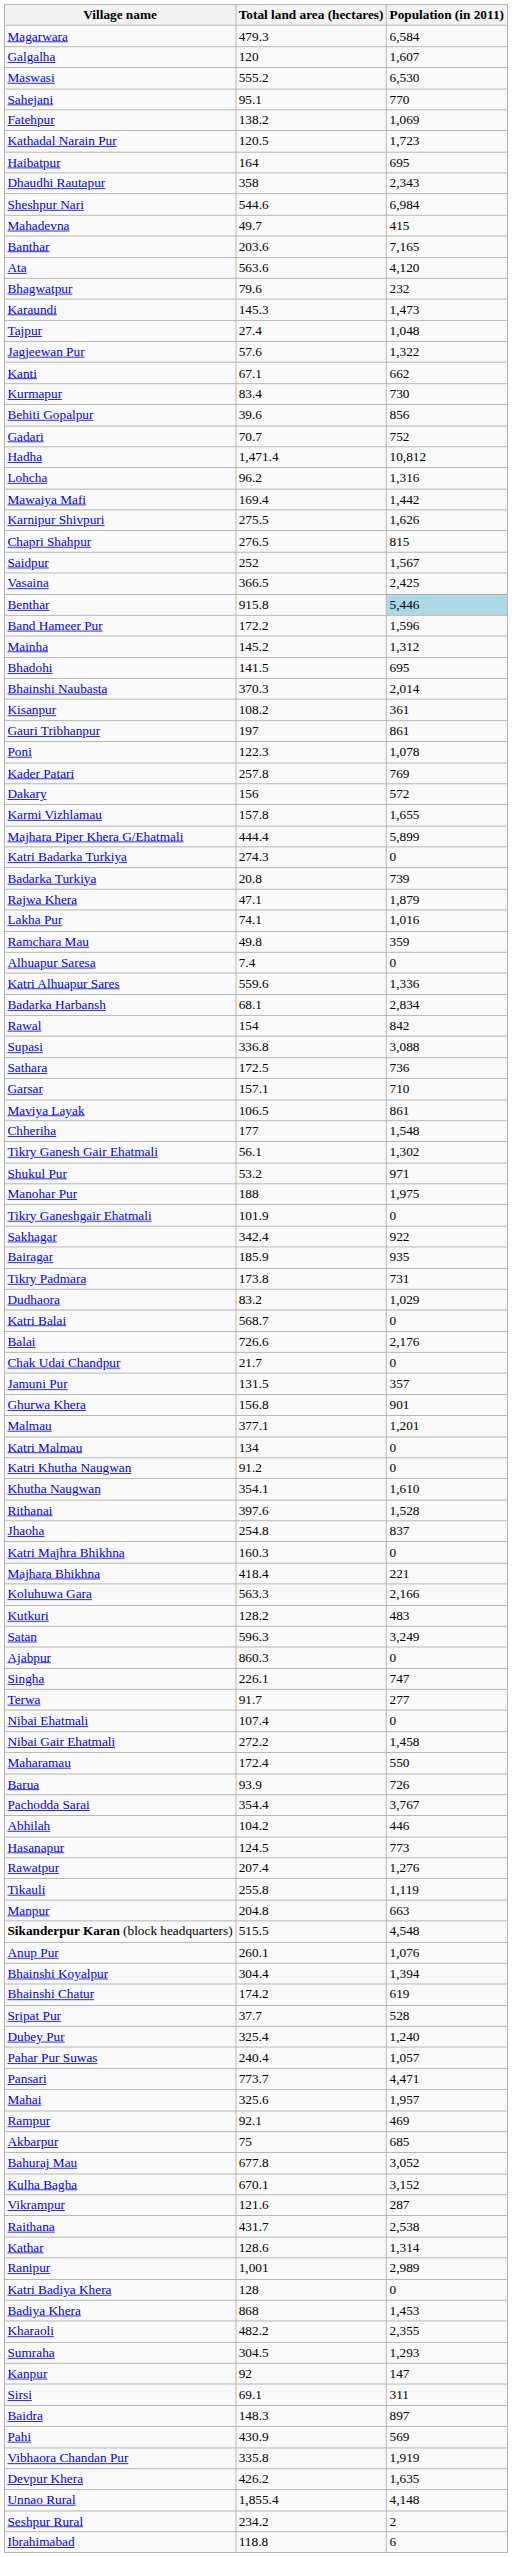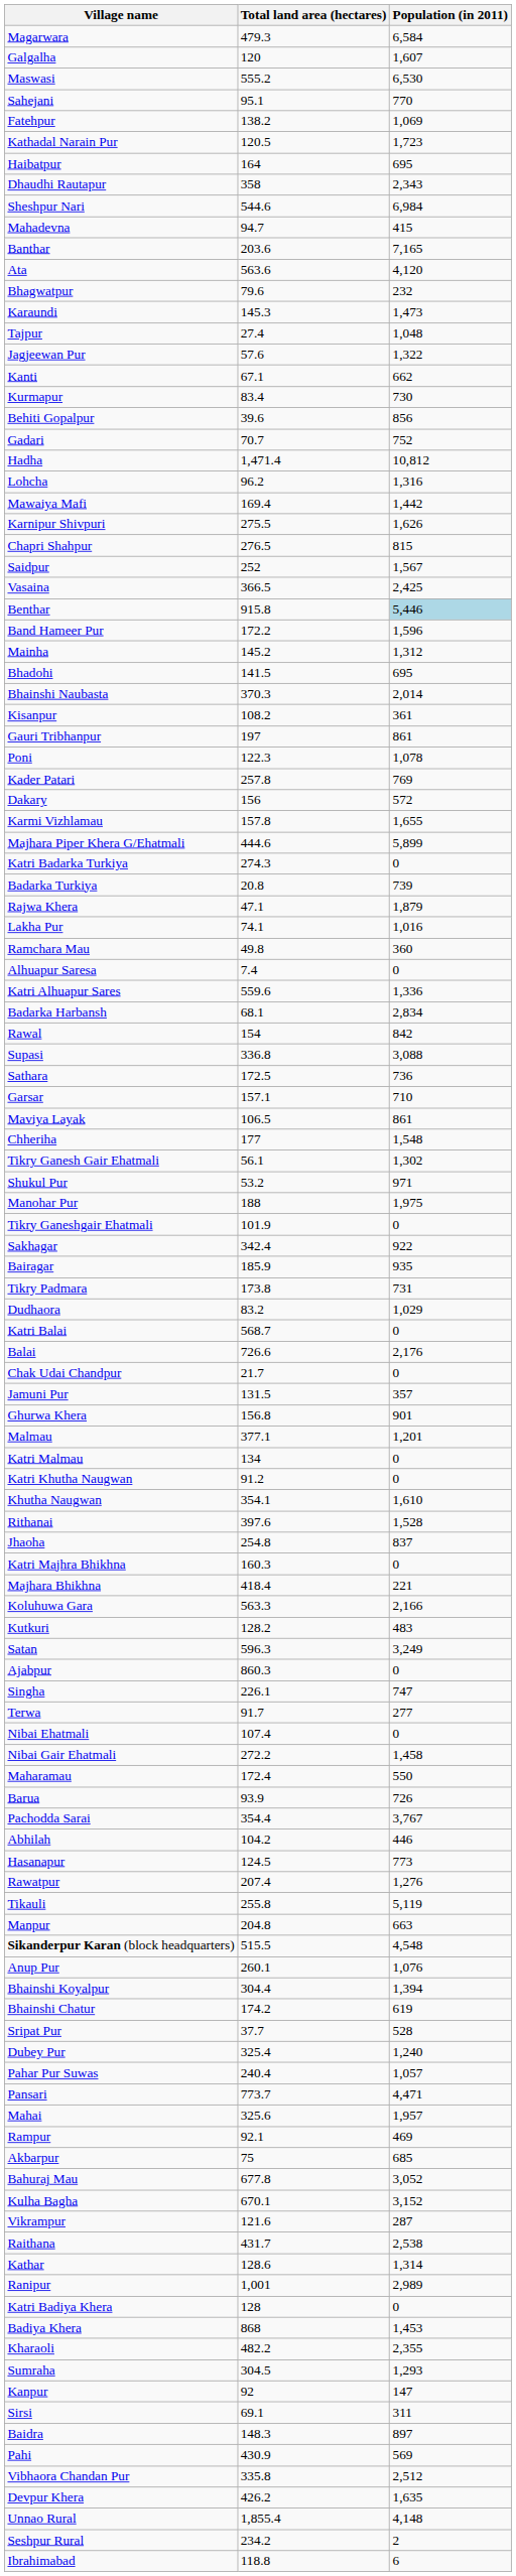 <table class="wikitable sortable">
 <tr>
 <th>Village name</th>
 <th>Total land area (hectares)</th>
 <th>Population (in 2011)</th>
 </tr>
 <tr>
 <td><a href='#'>Magarwara</a></td>
 <td>479.3</td>
 <td>6,584</td>
 </tr>
 <tr>
 <td><a href='#'>Galgalha</a></td>
 <td>120</td>
 <td>1,607</td>
 </tr>
 <tr>
 <td><a href='#'>Maswasi</a></td>
 <td>555.2</td>
 <td>6,530</td>
 </tr>
 <tr>
 <td><a href='#'>Sahejani</a></td>
 <td>95.1</td>
 <td>770</td>
 </tr>
 <tr>
 <td><a href='#'>Fatehpur</a></td>
 <td>138.2</td>
 <td>1,069</td>
 </tr>
 <tr>
 <td><a href='#'>Kathadal Narain Pur</a></td>
 <td>120.5</td>
 <td>1,723</td>
 </tr>
 <tr>
 <td><a href='#'>Haibatpur</a></td>
 <td>164</td>
 <td>695</td>
 </tr>
 <tr>
 <td><a href='#'>Dhaudhi Rautapur</a></td>
 <td>358</td>
 <td>2,343</td>
 </tr>
 <tr>
 <td><a href='#'>Sheshpur Nari</a></td>
 <td>544.6</td>
 <td>6,984</td>
 </tr>
 <tr>
 <td><a href='#'>Mahadevna</a></td>
-<td>49.7</td>
+<td>94.7</td>
 <td>415</td>
 </tr>
 <tr>
 <td><a href='#'>Banthar</a></td>
 <td>203.6</td>
 <td>7,165</td>
 </tr>
 <tr>
 <td><a href='#'>Ata</a></td>
 <td>563.6</td>
 <td>4,120</td>
 </tr>
 <tr>
 <td><a href='#'>Bhagwatpur</a></td>
 <td>79.6</td>
 <td>232</td>
 </tr>
 <tr>
 <td><a href='#'>Karaundi</a></td>
 <td>145.3</td>
 <td>1,473</td>
 </tr>
 <tr>
 <td><a href='#'>Tajpur</a></td>
 <td>27.4</td>
 <td>1,048</td>
 </tr>
 <tr>
 <td><a href='#'>Jagjeewan Pur</a></td>
 <td>57.6</td>
 <td>1,322</td>
 </tr>
 <tr>
 <td><a href='#'>Kanti</a></td>
 <td>67.1</td>
 <td>662</td>
 </tr>
 <tr>
 <td><a href='#'>Kurmapur</a></td>
 <td>83.4</td>
 <td>730</td>
 </tr>
 <tr>
 <td><a href='#'>Behiti Gopalpur</a></td>
 <td>39.6</td>
 <td>856</td>
 </tr>
 <tr>
 <td><a href='#'>Gadari</a></td>
 <td>70.7</td>
 <td>752</td>
 </tr>
 <tr>
 <td><a href='#'>Hadha</a></td>
 <td>1,471.4</td>
 <td>10,812</td>
 </tr>
 <tr>
 <td><a href='#'>Lohcha</a></td>
 <td>96.2</td>
 <td>1,316</td>
 </tr>
 <tr>
 <td><a href='#'>Mawaiya Mafi</a></td>
 <td>169.4</td>
 <td>1,442</td>
 </tr>
 <tr>
 <td><a href='#'>Karnipur Shivpuri</a></td>
 <td>275.5</td>
 <td>1,626</td>
 </tr>
 <tr>
 <td><a href='#'>Chapri Shahpur</a></td>
 <td>276.5</td>
 <td>815</td>
 </tr>
 <tr>
 <td><a href='#'>Saidpur</a></td>
 <td>252</td>
 <td>1,567</td>
 </tr>
 <tr>
 <td><a href='#'>Vasaina</a></td>
 <td>366.5</td>
 <td>2,425</td>
 </tr>
 <tr>
 <td><a href='#'>Benthar</a></td>
 <td>915.8</td>
 <td style="background: lightblue;">5,446</td>
 </tr>
 <tr>
 <td><a href='#'>Band Hameer Pur</a></td>
 <td>172.2</td>
 <td>1,596</td>
 </tr>
 <tr>
 <td><a href='#'>Mainha</a></td>
 <td>145.2</td>
 <td>1,312</td>
 </tr>
 <tr>
 <td><a href='#'>Bhadohi</a></td>
 <td>141.5</td>
 <td>695</td>
 </tr>
 <tr>
 <td><a href='#'>Bhainshi Naubasta</a></td>
 <td>370.3</td>
 <td>2,014</td>
 </tr>
 <tr>
 <td><a href='#'>Kisanpur</a></td>
 <td>108.2</td>
 <td>361</td>
 </tr>
 <tr>
 <td><a href='#'>Gauri Tribhanpur</a></td>
 <td>197</td>
 <td>861</td>
 </tr>
 <tr>
 <td><a href='#'>Poni</a></td>
 <td>122.3</td>
 <td>1,078</td>
 </tr>
 <tr>
 <td><a href='#'>Kader Patari</a></td>
 <td>257.8</td>
 <td>769</td>
 </tr>
 <tr>
 <td><a href='#'>Dakary</a></td>
 <td>156</td>
 <td>572</td>
 </tr>
 <tr>
 <td><a href='#'>Karmi Vizhlamau</a></td>
 <td>157.8</td>
 <td>1,655</td>
 </tr>
 <tr>
 <td><a href='#'>Majhara Piper Khera G/Ehatmali</a></td>
-<td>444.4</td>
+<td>444.6</td>
 <td>5,899</td>
 </tr>
 <tr>
 <td><a href='#'>Katri Badarka Turkiya</a></td>
 <td>274.3</td>
 <td>0</td>
 </tr>
 <tr>
 <td><a href='#'>Badarka Turkiya</a></td>
 <td>20.8</td>
 <td>739</td>
 </tr>
 <tr>
 <td><a href='#'>Rajwa Khera</a></td>
 <td>47.1</td>
 <td>1,879</td>
 </tr>
 <tr>
 <td><a href='#'>Lakha Pur</a></td>
 <td>74.1</td>
 <td>1,016</td>
 </tr>
 <tr>
 <td><a href='#'>Ramchara Mau</a></td>
 <td>49.8</td>
-<td>359</td>
+<td>360</td>
 </tr>
 <tr>
 <td><a href='#'>Alhuapur Saresa</a></td>
 <td>7.4</td>
 <td>0</td>
 </tr>
 <tr>
 <td><a href='#'>Katri Alhuapur Sares</a></td>
 <td>559.6</td>
 <td>1,336</td>
 </tr>
 <tr>
 <td><a href='#'>Badarka Harbansh</a></td>
 <td>68.1</td>
 <td>2,834</td>
 </tr>
 <tr>
 <td><a href='#'>Rawal</a></td>
 <td>154</td>
 <td>842</td>
 </tr>
 <tr>
 <td><a href='#'>Supasi</a></td>
 <td>336.8</td>
 <td>3,088</td>
 </tr>
 <tr>
 <td><a href='#'>Sathara</a></td>
 <td>172.5</td>
 <td>736</td>
 </tr>
 <tr>
 <td><a href='#'>Garsar</a></td>
 <td>157.1</td>
 <td>710</td>
 </tr>
 <tr>
 <td><a href='#'>Maviya Layak</a></td>
 <td>106.5</td>
 <td>861</td>
 </tr>
 <tr>
 <td><a href='#'>Chheriha</a></td>
 <td>177</td>
 <td>1,548</td>
 </tr>
 <tr>
 <td><a href='#'>Tikry Ganesh Gair Ehatmali</a></td>
 <td>56.1</td>
 <td>1,302</td>
 </tr>
 <tr>
 <td><a href='#'>Shukul Pur</a></td>
 <td>53.2</td>
 <td>971</td>
 </tr>
 <tr>
 <td><a href='#'>Manohar Pur</a></td>
 <td>188</td>
 <td>1,975</td>
 </tr>
 <tr>
 <td><a href='#'>Tikry Ganeshgair Ehatmali</a></td>
 <td>101.9</td>
 <td>0</td>
 </tr>
 <tr>
 <td><a href='#'>Sakhagar</a></td>
 <td>342.4</td>
 <td>922</td>
 </tr>
 <tr>
 <td><a href='#'>Bairagar</a></td>
 <td>185.9</td>
 <td>935</td>
 </tr>
 <tr>
 <td><a href='#'>Tikry Padmara</a></td>
 <td>173.8</td>
 <td>731</td>
 </tr>
 <tr>
 <td><a href='#'>Dudhaora</a></td>
 <td>83.2</td>
 <td>1,029</td>
 </tr>
 <tr>
 <td><a href='#'>Katri Balai</a></td>
 <td>568.7</td>
 <td>0</td>
 </tr>
 <tr>
 <td><a href='#'>Balai</a></td>
 <td>726.6</td>
 <td>2,176</td>
 </tr>
 <tr>
 <td><a href='#'>Chak Udai Chandpur</a></td>
 <td>21.7</td>
 <td>0</td>
 </tr>
 <tr>
 <td><a href='#'>Jamuni Pur</a></td>
 <td>131.5</td>
 <td>357</td>
 </tr>
 <tr>
 <td><a href='#'>Ghurwa Khera</a></td>
 <td>156.8</td>
 <td>901</td>
 </tr>
 <tr>
 <td><a href='#'>Malmau</a></td>
 <td>377.1</td>
 <td>1,201</td>
 </tr>
 <tr>
 <td><a href='#'>Katri Malmau</a></td>
 <td>134</td>
 <td>0</td>
 </tr>
 <tr>
 <td><a href='#'>Katri Khutha Naugwan</a></td>
 <td>91.2</td>
 <td>0</td>
 </tr>
 <tr>
 <td><a href='#'>Khutha Naugwan</a></td>
 <td>354.1</td>
 <td>1,610</td>
 </tr>
 <tr>
 <td><a href='#'>Rithanai</a></td>
 <td>397.6</td>
 <td>1,528</td>
 </tr>
 <tr>
 <td><a href='#'>Jhaoha</a></td>
 <td>254.8</td>
 <td>837</td>
 </tr>
 <tr>
 <td><a href='#'>Katri Majhra Bhikhna</a></td>
 <td>160.3</td>
 <td>0</td>
 </tr>
 <tr>
 <td><a href='#'>Majhara Bhikhna</a></td>
 <td>418.4</td>
 <td>221</td>
 </tr>
 <tr>
 <td><a href='#'>Koluhuwa Gara</a></td>
 <td>563.3</td>
 <td>2,166</td>
 </tr>
 <tr>
 <td><a href='#'>Kutkuri</a></td>
 <td>128.2</td>
 <td>483</td>
 </tr>
 <tr>
 <td><a href='#'>Satan</a></td>
 <td>596.3</td>
 <td>3,249</td>
 </tr>
 <tr>
 <td><a href='#'>Ajabpur</a></td>
 <td>860.3</td>
 <td>0</td>
 </tr>
 <tr>
 <td><a href='#'>Singha</a></td>
 <td>226.1</td>
 <td>747</td>
 </tr>
 <tr>
 <td><a href='#'>Terwa</a></td>
 <td>91.7</td>
 <td>277</td>
 </tr>
 <tr>
 <td><a href='#'>Nibai Ehatmali</a></td>
 <td>107.4</td>
 <td>0</td>
 </tr>
 <tr>
 <td><a href='#'>Nibai Gair Ehatmali</a></td>
 <td>272.2</td>
 <td>1,458</td>
 </tr>
 <tr>
 <td><a href='#'>Maharamau</a></td>
 <td>172.4</td>
 <td>550</td>
 </tr>
 <tr>
 <td><a href='#'>Barua</a></td>
 <td>93.9</td>
 <td>726</td>
 </tr>
 <tr>
 <td><a href='#'>Pachodda Sarai</a></td>
 <td>354.4</td>
 <td>3,767</td>
 </tr>
 <tr>
 <td><a href='#'>Abhilah</a></td>
 <td>104.2</td>
 <td>446</td>
 </tr>
 <tr>
 <td><a href='#'>Hasanapur</a></td>
 <td>124.5</td>
 <td>773</td>
 </tr>
 <tr>
 <td><a href='#'>Rawatpur</a></td>
 <td>207.4</td>
 <td>1,276</td>
 </tr>
 <tr>
 <td><a href='#'>Tikauli</a></td>
 <td>255.8</td>
-<td>1,119</td>
+<td>5,119</td>
 </tr>
 <tr>
 <td><a href='#'>Manpur</a></td>
 <td>204.8</td>
 <td>663</td>
 </tr>
 <tr>
 <td><strong>Sikanderpur Karan</strong> (block headquarters)</td>
 <td>515.5</td>
 <td>4,548</td>
 </tr>
 <tr>
 <td><a href='#'>Anup Pur</a></td>
 <td>260.1</td>
 <td>1,076</td>
 </tr>
 <tr>
 <td><a href='#'>Bhainshi Koyalpur</a></td>
 <td>304.4</td>
 <td>1,394</td>
 </tr>
 <tr>
 <td><a href='#'>Bhainshi Chatur</a></td>
 <td>174.2</td>
 <td>619</td>
 </tr>
 <tr>
 <td><a href='#'>Sripat Pur</a></td>
 <td>37.7</td>
 <td>528</td>
 </tr>
 <tr>
 <td><a href='#'>Dubey Pur</a></td>
 <td>325.4</td>
 <td>1,240</td>
 </tr>
 <tr>
 <td><a href='#'>Pahar Pur Suwas</a></td>
 <td>240.4</td>
 <td>1,057</td>
 </tr>
 <tr>
 <td><a href='#'>Pansari</a></td>
 <td>773.7</td>
 <td>4,471</td>
 </tr>
 <tr>
 <td><a href='#'>Mahai</a></td>
 <td>325.6</td>
 <td>1,957</td>
 </tr>
 <tr>
 <td><a href='#'>Rampur</a></td>
 <td>92.1</td>
 <td>469</td>
 </tr>
 <tr>
 <td><a href='#'>Akbarpur</a></td>
 <td>75</td>
 <td>685</td>
 </tr>
 <tr>
 <td><a href='#'>Bahuraj Mau</a></td>
 <td>677.8</td>
 <td>3,052</td>
 </tr>
 <tr>
 <td><a href='#'>Kulha Bagha</a></td>
 <td>670.1</td>
 <td>3,152</td>
 </tr>
 <tr>
 <td><a href='#'>Vikrampur</a></td>
 <td>121.6</td>
 <td>287</td>
 </tr>
 <tr>
 <td><a href='#'>Raithana</a></td>
 <td>431.7</td>
 <td>2,538</td>
 </tr>
 <tr>
 <td><a href='#'>Kathar</a></td>
 <td>128.6</td>
 <td>1,314</td>
 </tr>
 <tr>
 <td><a href='#'>Ranipur</a></td>
 <td>1,001</td>
 <td>2,989</td>
 </tr>
 <tr>
 <td><a href='#'>Katri Badiya Khera</a></td>
 <td>128</td>
 <td>0</td>
 </tr>
 <tr>
 <td><a href='#'>Badiya Khera</a></td>
 <td>868</td>
 <td>1,453</td>
 </tr>
 <tr>
 <td><a href='#'>Kharaoli</a></td>
 <td>482.2</td>
 <td>2,355</td>
 </tr>
 <tr>
 <td><a href='#'>Sumraha</a></td>
 <td>304.5</td>
 <td>1,293</td>
 </tr>
 <tr>
 <td><a href='#'>Kanpur</a></td>
 <td>92</td>
 <td>147</td>
 </tr>
 <tr>
 <td><a href='#'>Sirsi</a></td>
 <td>69.1</td>
 <td>311</td>
 </tr>
 <tr>
 <td><a href='#'>Baidra</a></td>
 <td>148.3</td>
 <td>897</td>
 </tr>
 <tr>
 <td><a href='#'>Pahi</a></td>
 <td>430.9</td>
 <td>569</td>
 </tr>
 <tr>
 <td><a href='#'>Vibhaora Chandan Pur</a></td>
 <td>335.8</td>
-<td>1,919</td>
+<td>2,512</td>
 </tr>
 <tr>
 <td><a href='#'>Devpur Khera</a></td>
 <td>426.2</td>
 <td>1,635</td>
 </tr>
 <tr>
 <td><a href='#'>Unnao Rural</a></td>
 <td>1,855.4</td>
 <td>4,148</td>
 </tr>
 <tr>
 <td><a href='#'>Seshpur Rural</a></td>
 <td>234.2</td>
 <td>2</td>
 </tr>
 <tr>
 <td><a href='#'>Ibrahimabad</a></td>
 <td>118.8</td>
 <td>6</td>
 </tr>
 </table>
